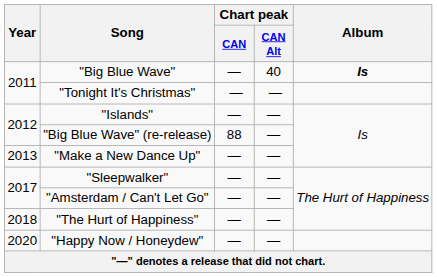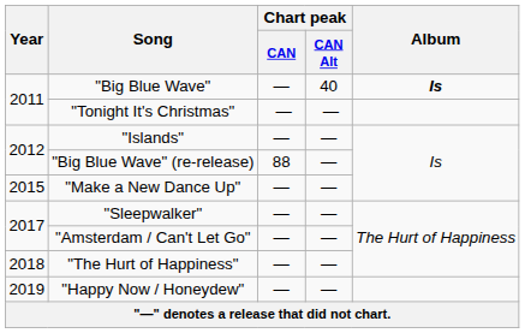 <table class="wikitable" style="text-align:center;">
 <tr>
 <th rowspan="2">Year</th>
 <th rowspan="2">Song</th>
 <th colspan="2">Chart peak</th>
 <th rowspan="2">Album</th>
 </tr>
 <tr>
 <th style="width:40px;"><small><a href='#'>CAN</a><br></small></th>
 <th style="width:40px;"><small><a href='#'>CAN<br>Alt</a></small><br></th>
 </tr>
 <tr>
 <td rowspan="2">2011</td>
 <td>"Big Blue Wave"</td>
 <td>—</td>
 <td>40</td>
 <td><strong><em>Is</em></strong></td>
 </tr>
 <tr>
 <td>"Tonight It's Christmas"</td>
 <td> —</td>
 <td> —</td>
 <td></td>
 </tr>
 <tr>
 <td rowspan="2">2012</td>
 <td>"Islands"</td>
 <td>—</td>
 <td>—</td>
 <td rowspan="3"><em>Is</em></td>
 </tr>
 <tr>
 <td>"Big Blue Wave" (re-release)</td>
 <td>88</td>
 <td>—</td>
 </tr>
 <tr>
-<td>2013</td>
+<td>2015</td>
 <td>"Make a New Dance Up"</td>
 <td>—</td>
 <td>—</td>
 </tr>
 <tr>
 <td rowspan="2">2017</td>
 <td>"Sleepwalker"</td>
 <td>—</td>
 <td>—</td>
 <td rowspan="3"><em>The Hurt of Happiness</em></td>
 </tr>
 <tr>
 <td>"Amsterdam / Can't Let Go"</td>
 <td>—</td>
 <td>—</td>
 </tr>
 <tr>
 <td>2018</td>
 <td>"The Hurt of Happiness"</td>
 <td>—</td>
 <td>—</td>
 </tr>
 <tr>
-<td>2020</td>
+<td>2019</td>
 <td>"Happy Now / Honeydew"</td>
 <td>—</td>
 <td>—</td>
 <td></td>
 </tr>
 <tr>
 <th colspan="5"><small>"—" denotes a release that did not chart.</small></th>
 </tr>
 </table>
